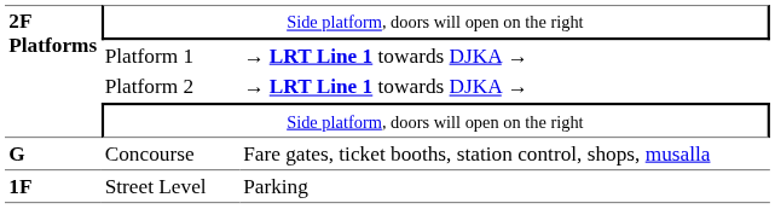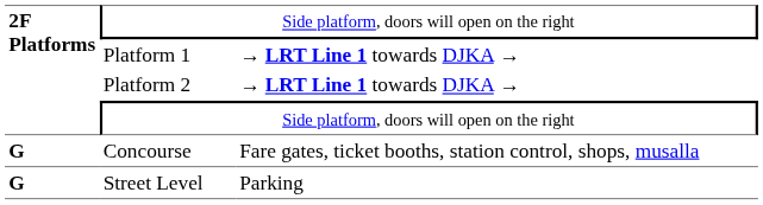 <table table border=0 cellspacing=0 cellpadding=3>
 <tr>
 <td style="border-top:solid 1px gray;border-bottom:solid 1px gray;" rowspan=4 valign=top><strong>2F<br>Platforms</strong></td>
 <td style="border-top:solid 1px gray;border-right:solid 2px black;border-left:solid 2px black;border-bottom:solid 2px black;text-align:center;" colspan=2><small><a href='#'>Side platform</a>, doors will open on the right</small></td>
 </tr>
 <tr>
 <td>Platform 1</td>
 <td><span>→</span>  <a href='#'><strong>LRT Line 1</strong></a> towards <a href='#'>DJKA</a> →</td>
 </tr>
 <tr>
 <td>Platform 2</td>
 <td><span>→</span>  <a href='#'><strong>LRT Line 1</strong></a> towards <a href='#'>DJKA</a> →</td>
 </tr>
 <tr>
 <td style="border-top:solid 2px black;border-right:solid 2px black;border-left:solid 2px black;border-bottom:solid 1px gray;text-align:center;" colspan=2><small><a href='#'>Side platform</a>, doors will open on the right</small></td>
 </tr>
 <tr>
 <td style="border-bottom:solid 1px gray;" width=50 valign=top><strong>G</strong></td>
 <td style="border-bottom:solid 1px gray;" width=100 valign=top>Concourse</td>
 <td style="border-bottom:solid 1px gray;" width=400 valign=top>Fare gates, ticket booths, station control, shops, <a href='#'>musalla</a></td>
 </tr>
 <tr>
-<td style="border-bottom:solid 1px gray;" width=50 valign=top><strong>1F</strong></td>
+<td style="border-bottom:solid 1px gray;" width=50 valign=top><strong>G</strong></td>
 <td style="border-bottom:solid 1px gray;" width=100 valign=top>Street Level</td>
 <td style="border-bottom:solid 1px gray;" width=100 valign=top>Parking</td>
 </tr>
 </table>
